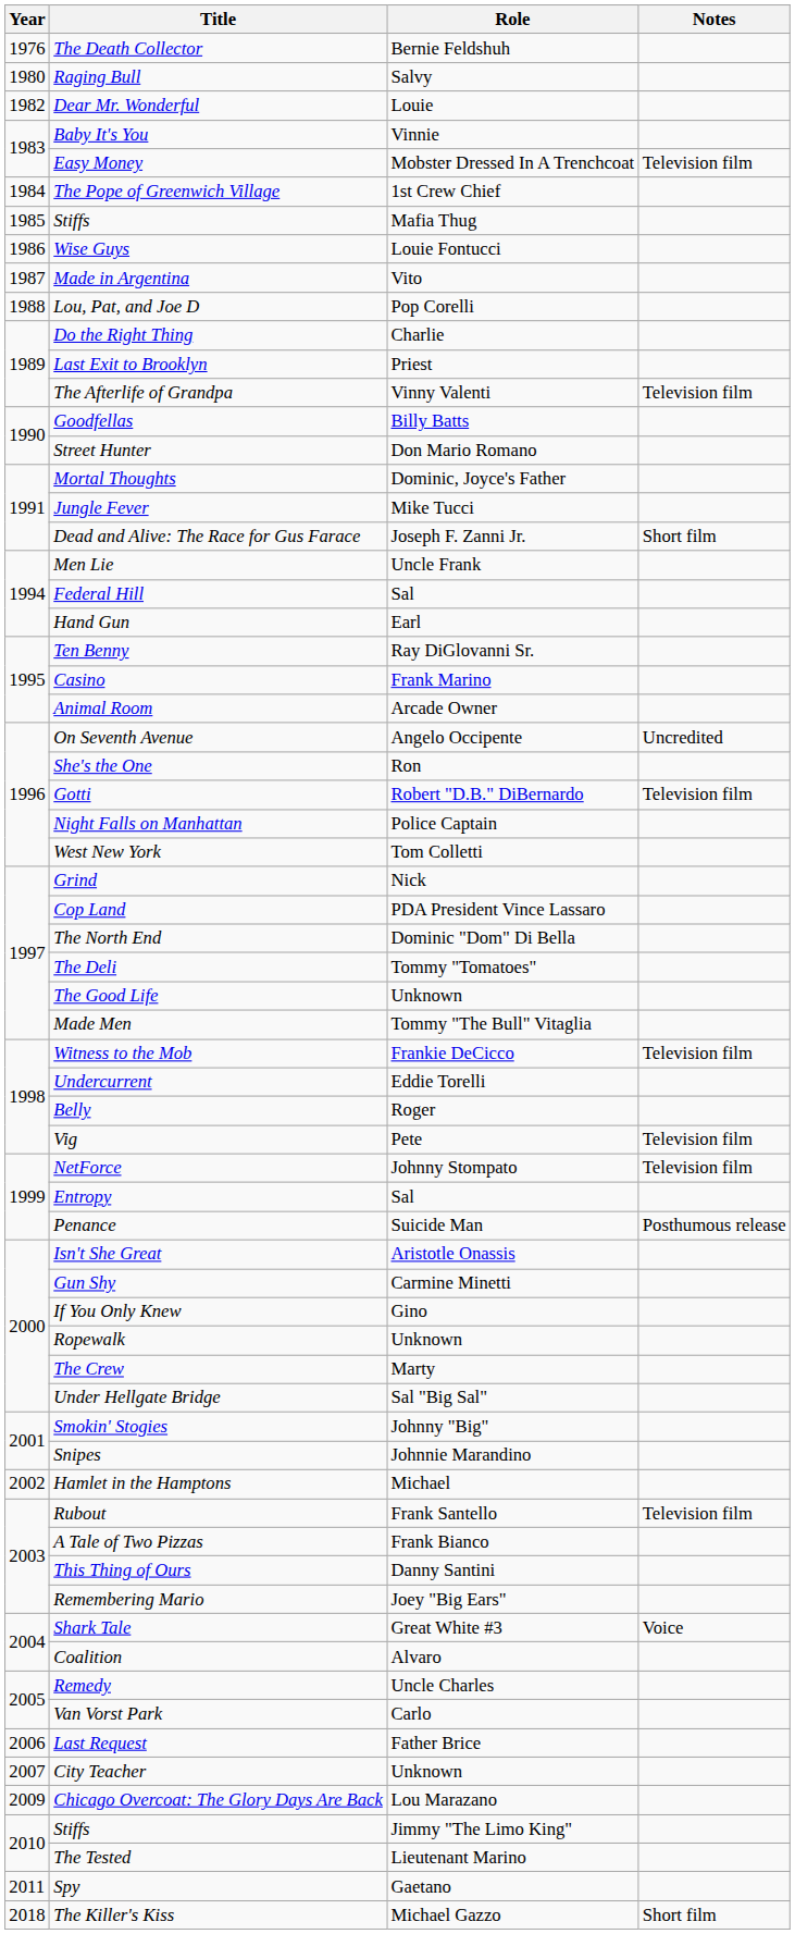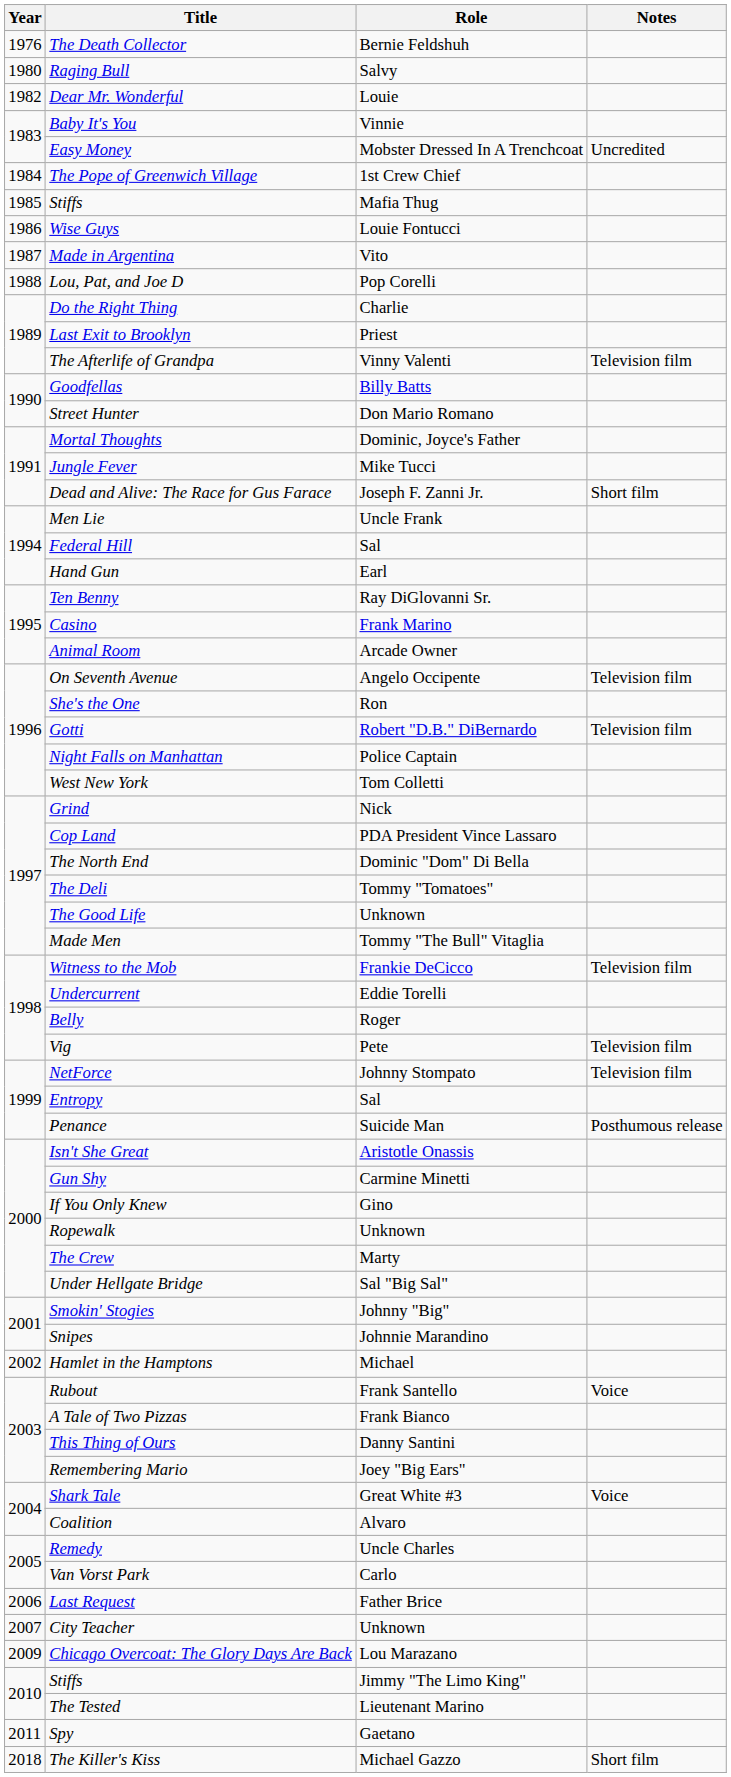 <table class="wikitable plainrowheaders sortable">
 <tr>
 <th>Year</th>
 <th>Title</th>
 <th>Role</th>
 <th scope="col" class="unsortable">Notes</th>
 </tr>
 <tr>
 <td>1976</td>
 <td><em><a href='#'>The Death Collector</a></em></td>
 <td>Bernie Feldshuh</td>
 <td></td>
 </tr>
 <tr>
 <td>1980</td>
 <td><em><a href='#'>Raging Bull</a></em></td>
 <td>Salvy</td>
 <td></td>
 </tr>
 <tr>
 <td>1982</td>
 <td><em><a href='#'>Dear Mr. Wonderful</a></em></td>
 <td>Louie</td>
 <td></td>
 </tr>
 <tr>
 <td rowspan=2>1983</td>
 <td><em><a href='#'>Baby It's You</a></em></td>
 <td>Vinnie</td>
 <td></td>
 </tr>
 <tr>
 <td><em><a href='#'>Easy Money</a></em></td>
 <td>Mobster Dressed In A Trenchcoat</td>
-<td>Television film</td>
+<td>Uncredited</td>
 </tr>
 <tr>
 <td>1984</td>
 <td><em><a href='#'>The Pope of Greenwich Village</a></em></td>
 <td>1st Crew Chief</td>
 <td></td>
 </tr>
 <tr>
 <td>1985</td>
 <td><em>Stiffs</em></td>
 <td>Mafia Thug</td>
 <td></td>
 </tr>
 <tr>
 <td>1986</td>
 <td><em><a href='#'>Wise Guys</a></em></td>
 <td>Louie Fontucci</td>
 <td></td>
 </tr>
 <tr>
 <td>1987</td>
 <td><em><a href='#'>Made in Argentina</a></em></td>
 <td>Vito</td>
 <td></td>
 </tr>
 <tr>
 <td>1988</td>
 <td><em>Lou, Pat, and Joe D</em></td>
 <td>Pop Corelli</td>
 <td></td>
 </tr>
 <tr>
 <td rowspan=3>1989</td>
 <td><em><a href='#'>Do the Right Thing</a></em></td>
 <td>Charlie</td>
 <td></td>
 </tr>
 <tr>
 <td><em><a href='#'>Last Exit to Brooklyn</a></em></td>
 <td>Priest</td>
 <td></td>
 </tr>
 <tr>
 <td><em>The Afterlife of Grandpa</em></td>
 <td>Vinny Valenti</td>
 <td>Television film</td>
 </tr>
 <tr>
 <td rowspan=2>1990</td>
 <td><em><a href='#'>Goodfellas</a></em></td>
 <td><a href='#'>Billy Batts</a></td>
 <td></td>
 </tr>
 <tr>
 <td><em>Street Hunter</em></td>
 <td>Don Mario Romano</td>
 <td></td>
 </tr>
 <tr>
 <td rowspan=3>1991</td>
 <td><em><a href='#'>Mortal Thoughts</a></em></td>
 <td>Dominic, Joyce's Father</td>
 <td></td>
 </tr>
 <tr>
 <td><em><a href='#'>Jungle Fever</a></em></td>
 <td>Mike Tucci</td>
 <td></td>
 </tr>
 <tr>
 <td><em>Dead and Alive: The Race for Gus Farace</em></td>
 <td>Joseph F. Zanni Jr.</td>
 <td>Short film</td>
 </tr>
 <tr>
 <td rowspan=3>1994</td>
 <td><em>Men Lie</em></td>
 <td>Uncle Frank</td>
 <td></td>
 </tr>
 <tr>
 <td><em><a href='#'>Federal Hill</a></em></td>
 <td>Sal</td>
 <td></td>
 </tr>
 <tr>
 <td><em>Hand Gun</em></td>
 <td>Earl</td>
 <td></td>
 </tr>
 <tr>
 <td rowspan=3>1995</td>
 <td><em><a href='#'>Ten Benny</a></em></td>
 <td>Ray DiGlovanni Sr.</td>
 <td></td>
 </tr>
 <tr>
 <td><em><a href='#'>Casino</a></em></td>
 <td><a href='#'>Frank Marino</a></td>
 <td></td>
 </tr>
 <tr>
 <td><em><a href='#'>Animal Room</a></em></td>
 <td>Arcade Owner</td>
 <td></td>
 </tr>
 <tr>
 <td rowspan=5>1996</td>
 <td><em>On Seventh Avenue</em></td>
 <td>Angelo Occipente</td>
-<td>Uncredited</td>
+<td>Television film</td>
 </tr>
 <tr>
 <td><em><a href='#'>She's the One</a></em></td>
 <td>Ron</td>
 <td></td>
 </tr>
 <tr>
 <td><em><a href='#'>Gotti</a></em></td>
 <td><a href='#'>Robert "D.B." DiBernardo</a></td>
 <td>Television film</td>
 </tr>
 <tr>
 <td><em><a href='#'>Night Falls on Manhattan</a></em></td>
 <td>Police Captain</td>
 <td></td>
 </tr>
 <tr>
 <td><em>West New York</em></td>
 <td>Tom Colletti</td>
 <td></td>
 </tr>
 <tr>
 <td rowspan=6>1997</td>
 <td><em><a href='#'>Grind</a></em></td>
 <td>Nick</td>
 <td></td>
 </tr>
 <tr>
 <td><em><a href='#'>Cop Land</a></em></td>
 <td>PDA President Vince Lassaro</td>
 <td></td>
 </tr>
 <tr>
 <td><em>The North End</em></td>
 <td>Dominic "Dom" Di Bella</td>
 <td></td>
 </tr>
 <tr>
 <td><em><a href='#'>The Deli</a></em></td>
 <td>Tommy "Tomatoes"</td>
 <td></td>
 </tr>
 <tr>
 <td><em><a href='#'>The Good Life</a></em></td>
 <td>Unknown</td>
 <td></td>
 </tr>
 <tr>
 <td><em>Made Men</em></td>
 <td>Tommy "The Bull" Vitaglia</td>
 <td></td>
 </tr>
 <tr>
 <td rowspan=4>1998</td>
 <td><em><a href='#'>Witness to the Mob</a></em></td>
 <td><a href='#'>Frankie DeCicco</a></td>
 <td>Television film</td>
 </tr>
 <tr>
 <td><em><a href='#'>Undercurrent</a></em></td>
 <td>Eddie Torelli</td>
 <td></td>
 </tr>
 <tr>
 <td><em><a href='#'>Belly</a></em></td>
 <td>Roger</td>
 <td></td>
 </tr>
 <tr>
 <td><em>Vig</em></td>
 <td>Pete</td>
 <td>Television film</td>
 </tr>
 <tr>
 <td rowspan=3>1999</td>
 <td><em><a href='#'>NetForce</a></em></td>
 <td>Johnny Stompato</td>
 <td>Television film</td>
 </tr>
 <tr>
 <td><em><a href='#'>Entropy</a></em></td>
 <td>Sal</td>
 <td></td>
 </tr>
 <tr>
 <td><em>Penance</em></td>
 <td>Suicide Man</td>
 <td>Posthumous release</td>
 </tr>
 <tr>
 <td rowspan=6>2000</td>
 <td><em><a href='#'>Isn't She Great</a></em></td>
 <td><a href='#'>Aristotle Onassis</a></td>
 <td></td>
 </tr>
 <tr>
 <td><em><a href='#'>Gun Shy</a></em></td>
 <td>Carmine Minetti</td>
 <td></td>
 </tr>
 <tr>
 <td><em>If You Only Knew</em></td>
 <td>Gino</td>
 <td></td>
 </tr>
 <tr>
 <td><em>Ropewalk</em></td>
 <td>Unknown</td>
 <td></td>
 </tr>
 <tr>
 <td><em><a href='#'>The Crew</a></em></td>
 <td>Marty</td>
 <td></td>
 </tr>
 <tr>
 <td><em>Under Hellgate Bridge</em></td>
 <td>Sal "Big Sal"</td>
 <td></td>
 </tr>
 <tr>
 <td rowspan=2>2001</td>
 <td><em><a href='#'>Smokin' Stogies</a></em></td>
 <td>Johnny "Big"</td>
 <td></td>
 </tr>
 <tr>
 <td><em>Snipes</em></td>
 <td>Johnnie Marandino</td>
 <td></td>
 </tr>
 <tr>
 <td>2002</td>
 <td><em>Hamlet in the Hamptons</em></td>
 <td>Michael</td>
 <td></td>
 </tr>
 <tr>
 <td rowspan=4>2003</td>
 <td><em>Rubout</em></td>
 <td>Frank Santello</td>
-<td>Television film</td>
+<td>Voice</td>
 </tr>
 <tr>
 <td><em>A Tale of Two Pizzas</em></td>
 <td>Frank Bianco</td>
 <td></td>
 </tr>
 <tr>
 <td><em><a href='#'>This Thing of Ours</a></em></td>
 <td>Danny Santini</td>
 <td></td>
 </tr>
 <tr>
 <td><em>Remembering Mario</em></td>
 <td>Joey "Big Ears"</td>
 <td></td>
 </tr>
 <tr>
 <td rowspan=2>2004</td>
 <td><em><a href='#'>Shark Tale</a></em></td>
 <td>Great White #3</td>
 <td>Voice</td>
 </tr>
 <tr>
 <td><em>Coalition</em></td>
 <td>Alvaro</td>
 <td></td>
 </tr>
 <tr>
 <td rowspan=2>2005</td>
 <td><em><a href='#'>Remedy</a></em></td>
 <td>Uncle Charles</td>
 <td></td>
 </tr>
 <tr>
 <td><em>Van Vorst Park</em></td>
 <td>Carlo</td>
 <td></td>
 </tr>
 <tr>
 <td>2006</td>
 <td><em><a href='#'>Last Request</a></em></td>
 <td>Father Brice</td>
 <td></td>
 </tr>
 <tr>
 <td>2007</td>
 <td><em>City Teacher</em></td>
 <td>Unknown</td>
 <td></td>
 </tr>
 <tr>
 <td>2009</td>
 <td><em><a href='#'>Chicago Overcoat: The Glory Days Are Back</a></em></td>
 <td>Lou Marazano</td>
 <td></td>
 </tr>
 <tr>
 <td rowspan=2>2010</td>
 <td><em>Stiffs</em></td>
 <td>Jimmy "The Limo King"</td>
 <td></td>
 </tr>
 <tr>
 <td><em>The Tested</em></td>
 <td>Lieutenant Marino</td>
 <td></td>
 </tr>
 <tr>
 <td>2011</td>
 <td><em>Spy</em></td>
 <td>Gaetano</td>
 <td></td>
 </tr>
 <tr>
 <td>2018</td>
 <td><em>The Killer's Kiss</em></td>
 <td>Michael Gazzo</td>
 <td>Short film</td>
 </tr>
 </table>
